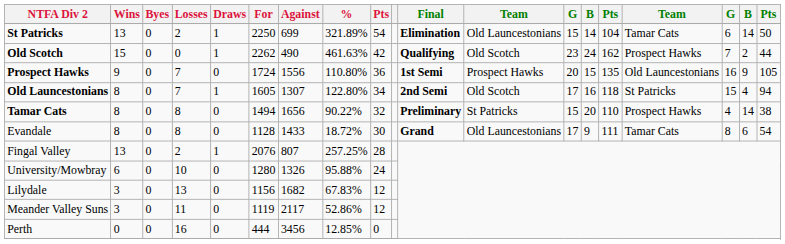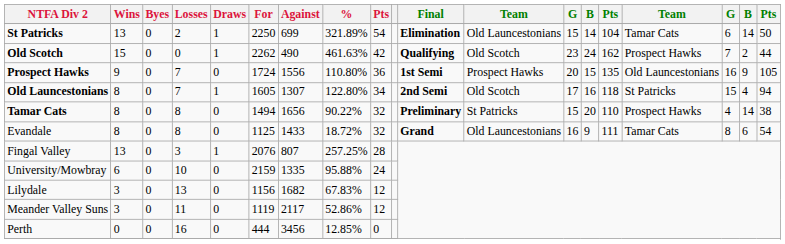 <table style="font-size: 85%; text-align: left;" class="wikitable">
 <tr>
 <th style="color:crimson">NTFA Div 2</th>
 <th style="color:crimson">Wins</th>
 <th style="color:crimson">Byes</th>
 <th style="color:crimson">Losses</th>
 <th style="color:crimson">Draws</th>
 <th style="color:crimson">For</th>
 <th style="color:crimson">Against</th>
 <th style="color:crimson">%</th>
 <th style="color:crimson">Pts</th>
 <th></th>
 <th style="color:green">Final</th>
 <th style="color:green">Team</th>
 <th style="color:green">G</th>
 <th style="color:green">B</th>
 <th style="color:green">Pts</th>
 <th style="color:green">Team</th>
 <th style="color:green">G</th>
 <th style="color:green">B</th>
 <th style="color:green">Pts</th>
 </tr>
 <tr>
 </tr>
 <tr>
 </tr>
 <tr>
 <td><strong>	St Patricks	</strong></td>
 <td>13</td>
 <td>0</td>
 <td>2</td>
 <td>1</td>
 <td>2250</td>
 <td>699</td>
 <td>321.89%</td>
 <td>54</td>
 <td></td>
 <td><strong>Elimination</strong></td>
 <td>Old Launcestonians</td>
 <td>15</td>
 <td>14</td>
 <td>104</td>
 <td>Tamar Cats</td>
 <td>6</td>
 <td>14</td>
 <td>50</td>
 </tr>
 <tr>
 <td><strong>	Old Scotch	</strong></td>
 <td>15</td>
 <td>0</td>
 <td>0</td>
 <td>1</td>
 <td>2262</td>
 <td>490</td>
 <td>461.63%</td>
 <td>42</td>
 <td></td>
 <td><strong>Qualifying</strong></td>
 <td>Old Scotch</td>
 <td>23</td>
 <td>24</td>
 <td>162</td>
 <td>Prospect Hawks</td>
 <td>7</td>
 <td>2</td>
 <td>44</td>
 </tr>
 <tr>
 <td><strong>	Prospect Hawks	</strong></td>
 <td>9</td>
 <td>0</td>
 <td>7</td>
 <td>0</td>
 <td>1724</td>
 <td>1556</td>
 <td>110.80%</td>
 <td>36</td>
 <td></td>
 <td><strong>1st Semi</strong></td>
 <td>Prospect Hawks</td>
 <td>20</td>
 <td>15</td>
 <td>135</td>
 <td>Old Launcestonians</td>
 <td>16</td>
 <td>9</td>
 <td>105</td>
 </tr>
 <tr>
 <td><strong>	Old Launcestonians	</strong></td>
 <td>8</td>
 <td>0</td>
 <td>7</td>
 <td>1</td>
 <td>1605</td>
 <td>1307</td>
 <td>122.80%</td>
 <td>34</td>
 <td></td>
 <td><strong>2nd Semi</strong></td>
 <td>Old Scotch</td>
 <td>17</td>
 <td>16</td>
 <td>118</td>
 <td>St Patricks</td>
 <td>15</td>
 <td>4</td>
 <td>94</td>
 </tr>
 <tr>
 <td><strong>	Tamar Cats	</strong></td>
 <td>8</td>
 <td>0</td>
 <td>8</td>
 <td>0</td>
 <td>1494</td>
 <td>1656</td>
 <td>90.22%</td>
 <td>32</td>
 <td></td>
 <td><strong>Preliminary</strong></td>
 <td>St Patricks</td>
 <td>15</td>
 <td>20</td>
 <td>110</td>
 <td>Prospect Hawks</td>
 <td>4</td>
 <td>14</td>
 <td>38</td>
 </tr>
 <tr>
 <td>Evandale</td>
 <td>8</td>
 <td>0</td>
 <td>8</td>
 <td>0</td>
-<td>1128</td>
+<td>1125</td>
 <td>1433</td>
 <td>18.72%</td>
-<td>30</td>
+<td>32</td>
 <td></td>
 <td><strong>Grand</strong></td>
 <td>Old Launcestonians</td>
-<td>17</td>
+<td>16</td>
 <td>9</td>
 <td>111</td>
 <td>Tamar Cats</td>
 <td>8</td>
 <td>6</td>
 <td>54</td>
 </tr>
 <tr>
 <td>Fingal Valley</td>
 <td>13</td>
 <td>0</td>
-<td>2</td>
+<td>3</td>
 <td>1</td>
 <td>2076</td>
 <td>807</td>
 <td>257.25%</td>
 <td>28</td>
 <td></td>
 </tr>
 <tr>
 <td>University/Mowbray</td>
 <td>6</td>
 <td>0</td>
 <td>10</td>
 <td>0</td>
-<td>1280</td>
-<td>1326</td>
+<td>2159</td>
+<td>1335</td>
 <td>95.88%</td>
 <td>24</td>
 <td></td>
 </tr>
 <tr>
 <td>Lilydale</td>
 <td>3</td>
 <td>0</td>
 <td>13</td>
 <td>0</td>
 <td>1156</td>
 <td>1682</td>
 <td>67.83%</td>
 <td>12</td>
 <td></td>
 </tr>
 <tr>
 <td>Meander Valley Suns</td>
 <td>3</td>
 <td>0</td>
 <td>11</td>
 <td>0</td>
 <td>1119</td>
 <td>2117</td>
 <td>52.86%</td>
 <td>12</td>
 <td></td>
 </tr>
 <tr>
 <td>Perth</td>
 <td>0</td>
 <td>0</td>
 <td>16</td>
 <td>0</td>
 <td>444</td>
 <td>3456</td>
 <td>12.85%</td>
 <td>0</td>
 <td></td>
 </tr>
 <tr>
 </tr>
 </table>
